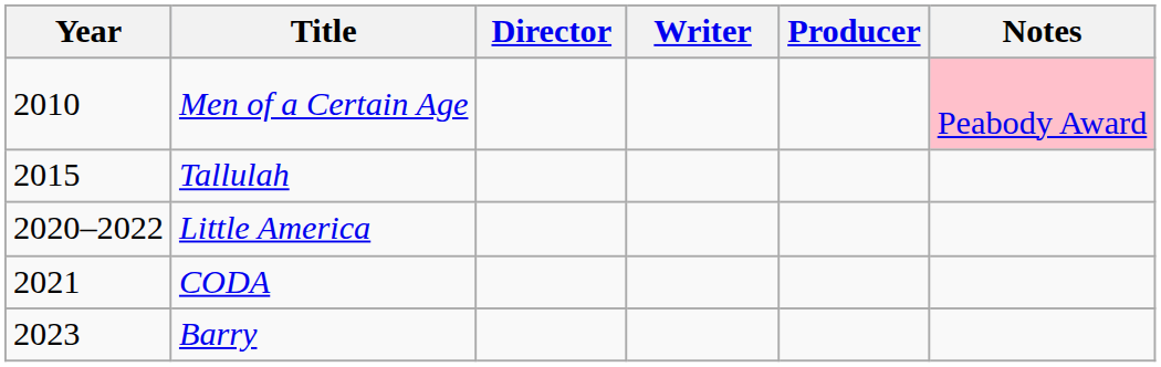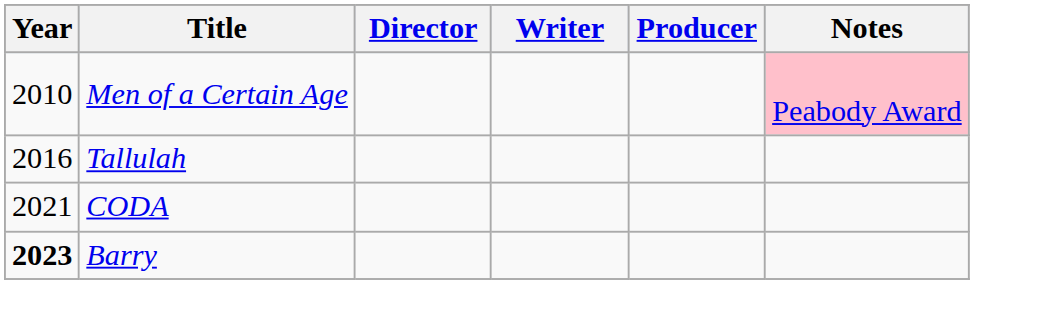 <table class="wikitable">
 <tr style="background:#B0C4DE;">
 <th>Year</th>
 <th>Title</th>
 <th width="65"><a href='#'>Director</a></th>
 <th width="65"><a href='#'>Writer</a></th>
 <th width="65"><a href='#'>Producer</a></th>
 <th>Notes</th>
 </tr>
 <tr>
 <td>2010</td>
 <td><em><a href='#'>Men of a Certain Age</a></em></td>
 <td></td>
 <td></td>
 <td></td>
 <td {{Plainlist style="background: pink;"><br><a href='#'>Peabody Award</a></td>
 </tr>
 <tr>
-<td>2015</td>
+<td>2016</td>
 <td><em><a href='#'>Tallulah</a></em></td>
-<td></td>
-<td></td>
-<td></td>
-<td></td>
-</tr>
-<tr>
-<td>2020–2022</td>
-<td><em><a href='#'>Little America</a></em></td>
 <td></td>
 <td></td>
 <td></td>
 <td></td>
 </tr>
 <tr>
 <td>2021</td>
 <td><em><a href='#'>CODA</a></em></td>
 <td></td>
 <td></td>
 <td></td>
 <td></td>
 </tr>
 <tr>
-<td>2023</td>
+<td><strong>2023</strong></td>
 <td><em><a href='#'>Barry</a></em></td>
 <td></td>
 <td></td>
 <td></td>
 <td></td>
 </tr>
 </table>
